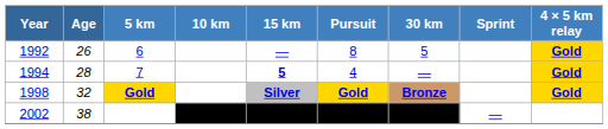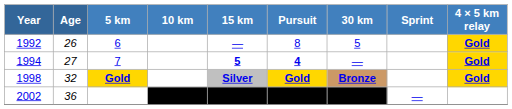 <table class="wikitable" style="font-size:95%; text-align:center; border:grey solid 1px; border-collapse:collapse; background:#ffffff;">
 <tr>
 <th style="background-color:#369; color:white; width:60px;"> Year </th>
 <th style="background-color:#369; color:white; width:40px;"> Age </th>
 <th style="background-color:#4180be; color:white; width:75px;"> 5 km </th>
 <th style="background-color:#4180be; color:white; width:75px;"> 10 km </th>
 <th style="background-color:#4180be; color:white; width:75px;"> 15 km </th>
 <th style="background-color:#4180be; color:white; width:75px;"> Pursuit </th>
 <th style="background-color:#4180be; color:white; width:75px;"> 30 km </th>
 <th style="background-color:#4180be; color:white; width:75px;"> Sprint </th>
 <th style="background-color:#4180be; color:white; width:75px;"> 4 × 5 km <br> relay </th>
 </tr>
 <tr>
 <td><a href='#'>1992</a></td>
 <td><em>26</em></td>
 <td><a href='#'>6</a></td>
 <td></td>
 <td><a href='#'>—</a></td>
 <td><a href='#'>8</a></td>
 <td><a href='#'>5</a></td>
 <td></td>
 <td style="background:gold;"><a href='#'><strong>Gold</strong></a></td>
 </tr>
 <tr>
 <td><a href='#'>1994</a></td>
-<td><em>28</em></td>
+<td><em>27</em></td>
 <td><a href='#'>7</a></td>
 <td></td>
 <td><strong><a href='#'>5</a></strong></td>
-<td><a href='#'>4</a></td>
+<td><strong><a href='#'>4</a></strong></td>
 <td><a href='#'>—</a></td>
 <td></td>
 <td style="background:gold;"><a href='#'><strong>Gold</strong></a></td>
 </tr>
 <tr>
 <td><a href='#'>1998</a></td>
 <td><em>32</em></td>
 <td style="background:gold;"><a href='#'><strong>Gold</strong></a></td>
 <td></td>
 <td style="background:silver;"><a href='#'><strong>Silver</strong></a></td>
 <td style="background:gold;"><a href='#'><strong>Gold</strong></a></td>
 <td bgcolor="cc9966"><a href='#'><strong>Bronze</strong></a></td>
 <td></td>
 <td style="background:gold;"><a href='#'><strong>Gold</strong></a></td>
 </tr>
 <tr>
 <td><a href='#'>2002</a></td>
-<td><em>38</em></td>
+<td><em>36</em></td>
 <td></td>
 <td style="background:#000; color:#fff;"><a href='#'><span></span></a></td>
 <td style="background:#000; color:#fff;"><a href='#'><span></span></a></td>
 <td style="background:#000; color:#fff;"><a href='#'><span></span></a></td>
 <td style="background:#000; color:#fff;"><a href='#'><span></span></a></td>
 <td><a href='#'>—</a></td>
 <td><a href='#'></a></td>
 </tr>
 <tr>
 </tr>
 </table>
